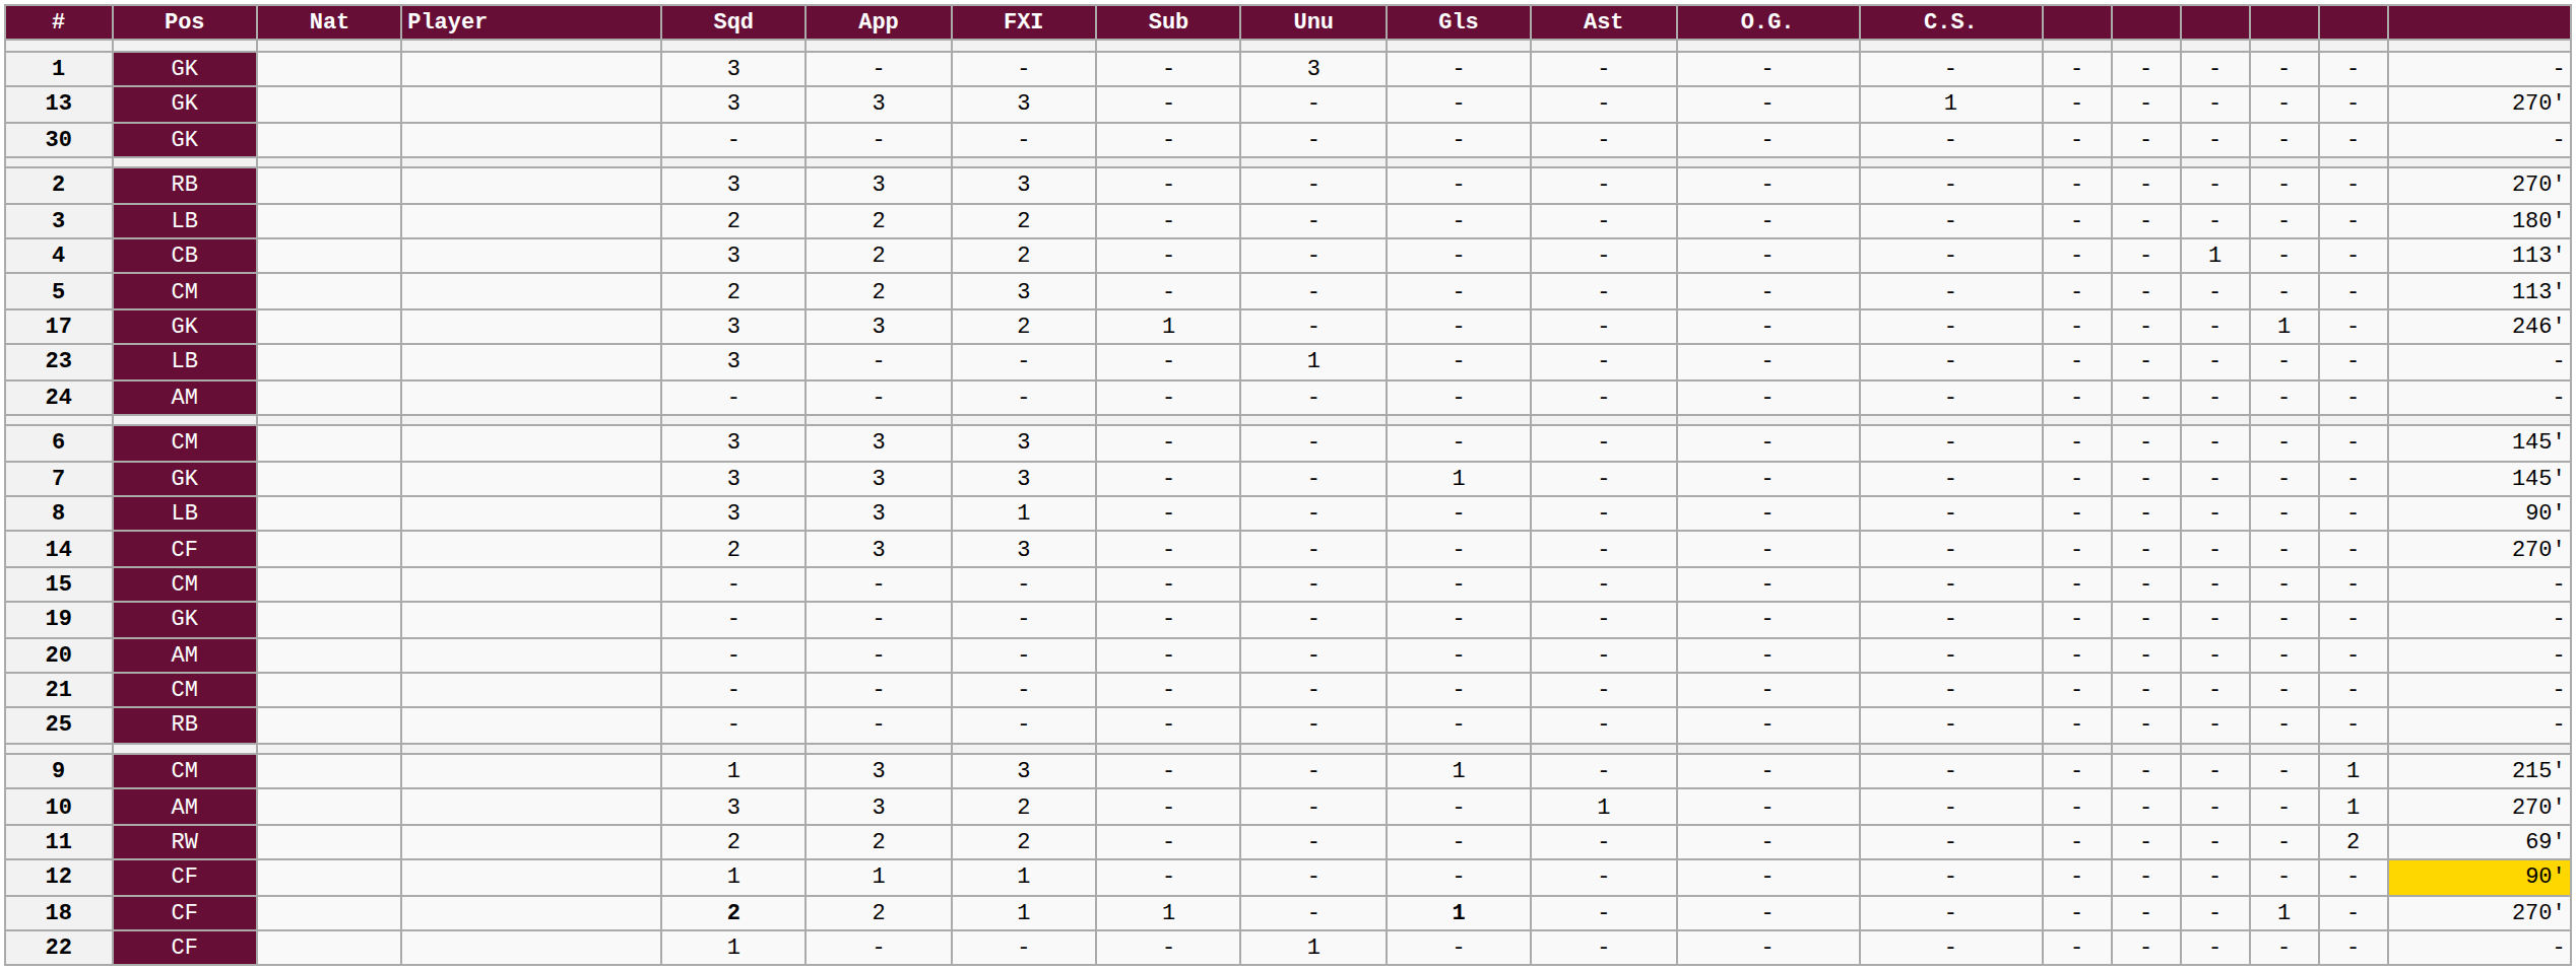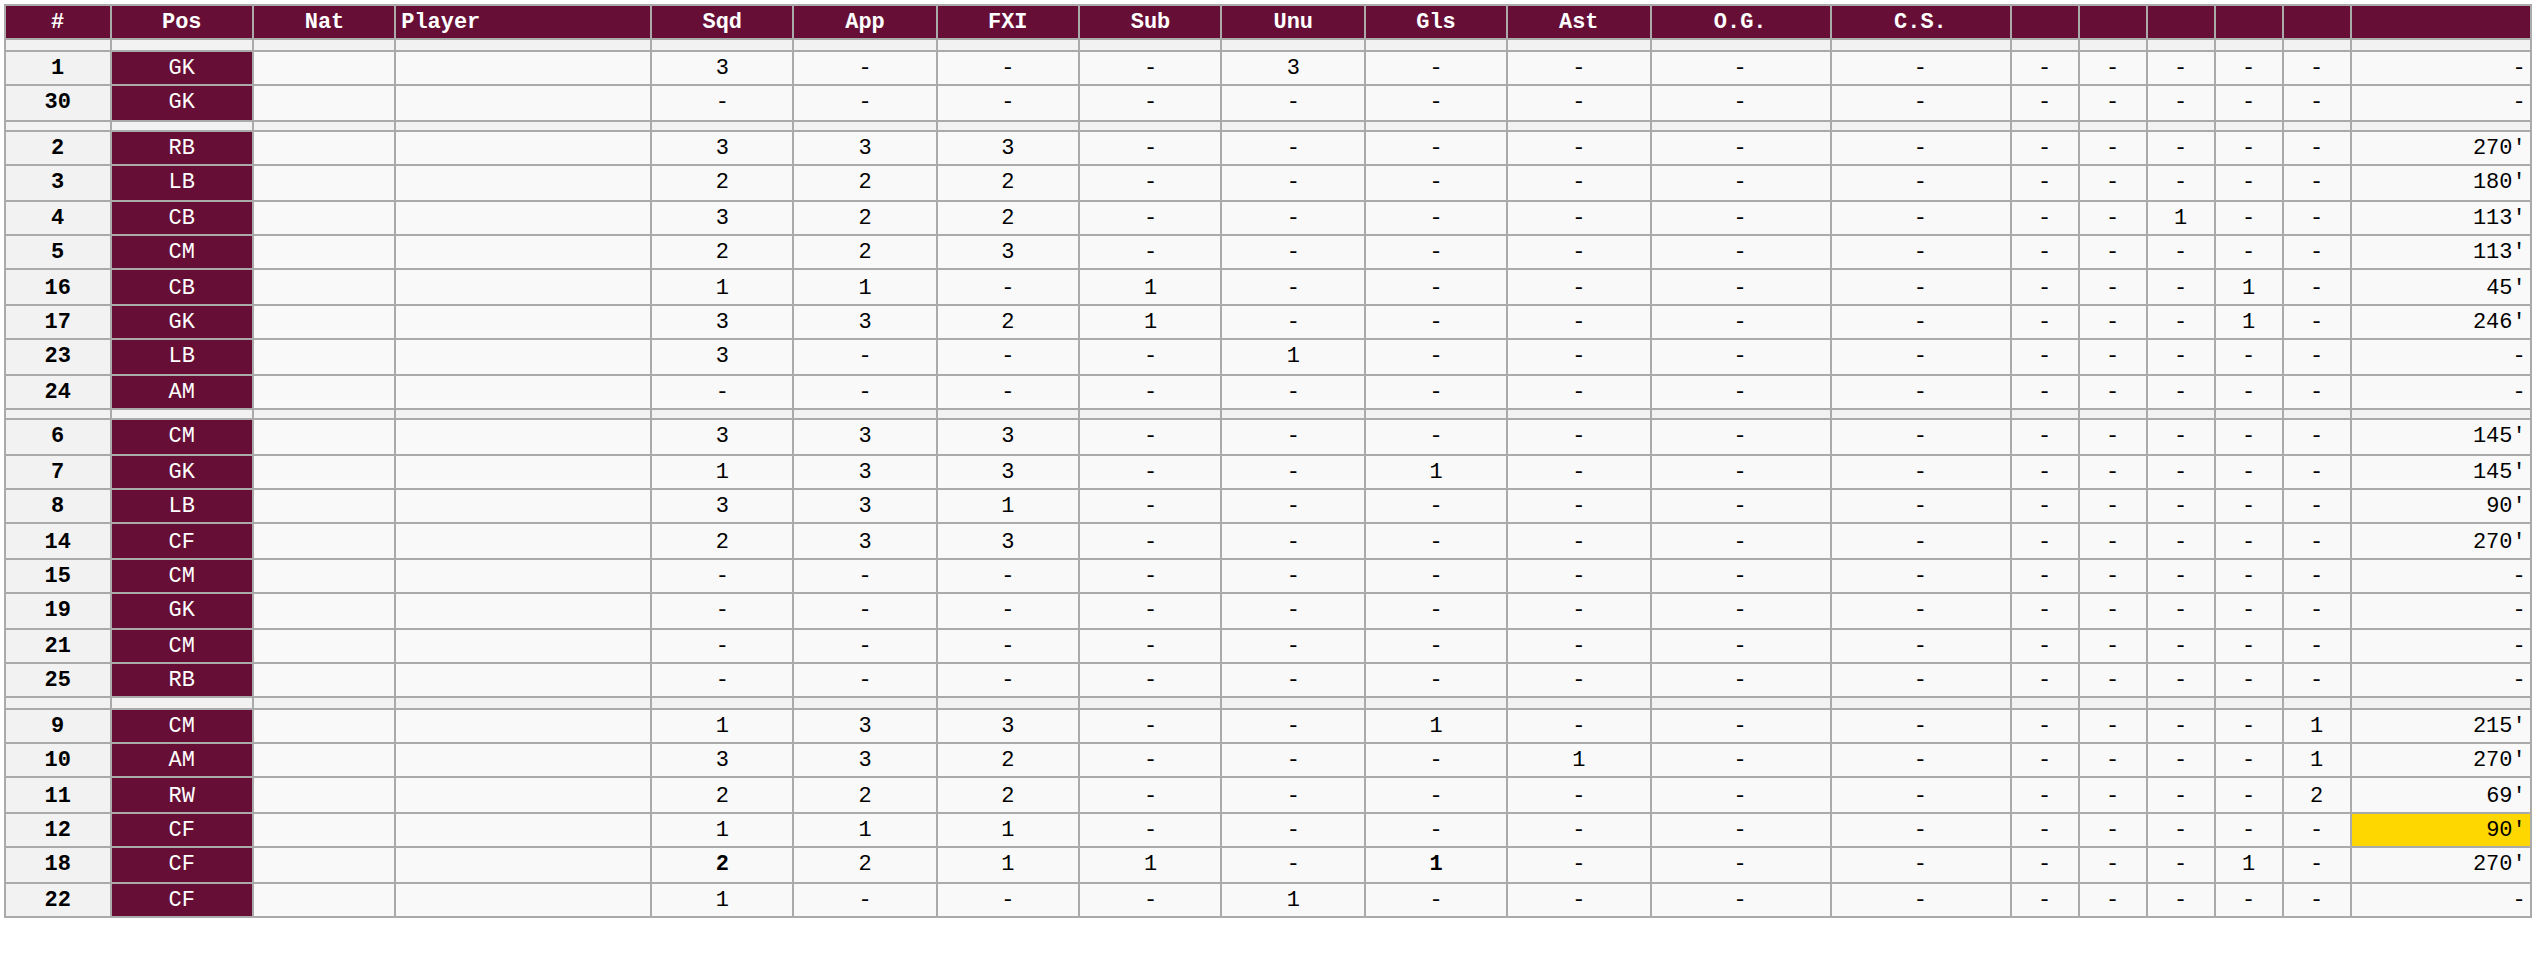 <table class="wikitable sortable" style="text-align:center; font-size:84.5%; width:100%;">
 <tr>
 <th style="background:#670E36; color:#FFFFFF; text-align:center;">#</th>
 <th style="background:#670E36; color:#FFFFFF; text-align:center;"><abbr>Pos</abbr></th>
 <th style="background:#670E36; color:#FFFFFF; text-align:center;"><abbr>Nat</abbr></th>
 <th style="background:#670E36; color:#FFFFFF; text-align:left;">Player</th>
 <th style="background:#670E36; color:#FFFFFF; text-align:center;"><abbr>Sqd</abbr></th>
 <th style="background:#670E36; color:#FFFFFF; text-align:center;"><abbr>App</abbr></th>
 <th style="background:#670E36; color:#FFFFFF; text-align:center;"><abbr>FXI</abbr></th>
 <th style="background:#670E36; color:#FFFFFF; text-align:center;"><abbr>Sub</abbr></th>
 <th style="background:#670E36; color:#FFFFFF; text-align:center;"><abbr>Unu</abbr></th>
 <th style="background:#670E36; color:#FFFFFF; text-align:center;"><abbr>Gls</abbr></th>
 <th style="background:#670E36; color:#FFFFFF; text-align:center;"><abbr>Ast</abbr></th>
 <th style="background:#670E36; color:#FFFFFF; text-align:center;"><abbr>O.G.</abbr></th>
 <th style="background:#670E36; color:#FFFFFF; text-align:center;"><abbr>C.S.</abbr></th>
 <th style="background:#670E36; color:#FFFFFF; text-align:center;"><abbr></abbr></th>
 <th style="background:#670E36; color:#FFFFFF; text-align:center;"><abbr></abbr></th>
 <th style="background:#670E36; color:#FFFFFF; text-align:center;"><abbr></abbr></th>
 <th style="background:#670E36; color:#FFFFFF; text-align:center;"><abbr></abbr></th>
 <th style="background:#670E36; color:#FFFFFF; text-align:center;"><abbr></abbr></th>
 <th style="background:#670E36; color:#FFFFFF; text-align:right;"><abbr></abbr></th>
 </tr>
 <tr>
 <th></th>
 <th></th>
 <th></th>
 <th></th>
 <th></th>
 <th></th>
 <th></th>
 <th></th>
 <th></th>
 <th></th>
 <th></th>
 <th></th>
 <th></th>
 <th></th>
 <th></th>
 <th></th>
 <th></th>
 <th></th>
 <th></th>
 </tr>
 <tr>
 <th>1</th>
 <td style="background:#670E36; color:#FFFFFF; text-align:center;">GK</td>
 <td></td>
 <td style="text-align:left;"></td>
 <td>3</td>
 <td>-</td>
 <td>-</td>
 <td>-</td>
 <td>3</td>
 <td>-</td>
 <td>-</td>
 <td>-</td>
 <td>-</td>
 <td>-</td>
 <td>-</td>
 <td>-</td>
 <td>-</td>
 <td>-</td>
 <td style="text-align:right;">-</td>
-</tr>
-<tr>
-<th>13</th>
-<td style="background:#670E36; color:#FFFFFF; text-align:center;">GK</td>
-<td></td>
-<td style="text-align:left;"></td>
-<td>3</td>
-<td>3</td>
-<td>3</td>
-<td>-</td>
-<td>-</td>
-<td>-</td>
-<td>-</td>
-<td>-</td>
-<td>1</td>
-<td>-</td>
-<td>-</td>
-<td>-</td>
-<td>-</td>
-<td>-</td>
-<td style="text-align:right;">270'</td>
 </tr>
 <tr>
 <th>30</th>
 <td style="background:#670E36; color:#FFFFFF; text-align:center;">GK</td>
 <td></td>
 <td style="text-align:left;"></td>
 <td>-</td>
 <td>-</td>
 <td>-</td>
 <td>-</td>
 <td>-</td>
 <td>-</td>
 <td>-</td>
 <td>-</td>
 <td>-</td>
 <td>-</td>
 <td>-</td>
 <td>-</td>
 <td>-</td>
 <td>-</td>
 <td style="text-align:right;">-</td>
 </tr>
 <tr>
 </tr>
 <tr>
 <th></th>
 <th></th>
 <th></th>
 <th></th>
 <th></th>
 <th></th>
 <th></th>
 <th></th>
 <th></th>
 <th></th>
 <th></th>
 <th></th>
 <th></th>
 <th></th>
 <th></th>
 <th></th>
 <th></th>
 <th></th>
 <th></th>
 </tr>
 <tr>
 <th>2</th>
 <td style="background:#670E36; color:#FFFFFF; text-align:center;">RB</td>
 <td></td>
 <td style="text-align:left;"></td>
 <td>3</td>
 <td>3</td>
 <td>3</td>
 <td>-</td>
 <td>-</td>
 <td>-</td>
 <td>-</td>
 <td>-</td>
 <td>-</td>
 <td>-</td>
 <td>-</td>
 <td>-</td>
 <td>-</td>
 <td>-</td>
 <td style="text-align:right;">270'</td>
 </tr>
 <tr>
 <th>3</th>
 <td style="background:#670E36; color:#FFFFFF; text-align:center;">LB</td>
 <td></td>
 <td style="text-align:left;"></td>
 <td>2</td>
 <td>2</td>
 <td>2</td>
 <td>-</td>
 <td>-</td>
 <td>-</td>
 <td>-</td>
 <td>-</td>
 <td>-</td>
 <td>-</td>
 <td>-</td>
 <td>-</td>
 <td>-</td>
 <td>-</td>
 <td style="text-align:right;">180'</td>
 </tr>
 <tr>
 <th>4</th>
 <td style="background:#670E36; color:#FFFFFF; text-align:center;">CB</td>
 <td></td>
 <td style="text-align:left;"></td>
 <td>3</td>
 <td>2</td>
 <td>2</td>
 <td>-</td>
 <td>-</td>
 <td>-</td>
 <td>-</td>
 <td>-</td>
 <td>-</td>
 <td>-</td>
 <td>-</td>
 <td>1</td>
 <td>-</td>
 <td>-</td>
 <td style="text-align:right;">113'</td>
 </tr>
 <tr>
 <th>5</th>
 <td style="background:#670E36; color:#FFFFFF; text-align:center;">CM</td>
 <td></td>
 <td style="text-align:left;"></td>
 <td>2</td>
 <td>2</td>
 <td>3</td>
 <td>-</td>
 <td>-</td>
 <td>-</td>
 <td>-</td>
 <td>-</td>
 <td>-</td>
 <td>-</td>
 <td>-</td>
 <td>-</td>
 <td>-</td>
 <td>-</td>
 <td style="text-align:right;">113'</td>
 </tr>
 <tr>
+<th>16</th>
+<td style="background:#670E36; color:#FFFFFF; text-align:center;">CB</td>
+<td></td>
+<td style="text-align:left;"></td>
+<td>1</td>
+<td>1</td>
+<td>-</td>
+<td>1</td>
+<td>-</td>
+<td>-</td>
+<td>-</td>
+<td>-</td>
+<td>-</td>
+<td>-</td>
+<td>-</td>
+<td>-</td>
+<td>1</td>
+<td>-</td>
+<td style="text-align:right;">45'</td>
+</tr>
+<tr>
 <th>17</th>
 <td style="background:#670E36; color:#FFFFFF; text-align:center;">GK</td>
 <td></td>
 <td style="text-align:left;"></td>
 <td>3</td>
 <td>3</td>
 <td>2</td>
 <td>1</td>
 <td>-</td>
 <td>-</td>
 <td>-</td>
 <td>-</td>
 <td>-</td>
 <td>-</td>
 <td>-</td>
 <td>-</td>
 <td>1</td>
 <td>-</td>
 <td style="text-align:right;">246'</td>
 </tr>
 <tr>
 <th>23</th>
 <td style="background:#670E36; color:#FFFFFF; text-align:center;">LB</td>
 <td></td>
 <td style="text-align:left;"></td>
 <td>3</td>
 <td>-</td>
 <td>-</td>
 <td>-</td>
 <td>1</td>
 <td>-</td>
 <td>-</td>
 <td>-</td>
 <td>-</td>
 <td>-</td>
 <td>-</td>
 <td>-</td>
 <td>-</td>
 <td>-</td>
 <td style="text-align:right;">-</td>
 </tr>
 <tr>
 <th>24</th>
 <td style="background:#670E36; color:#FFFFFF; text-align:center;">AM</td>
 <td></td>
 <td style="text-align:left;"></td>
 <td>-</td>
 <td>-</td>
 <td>-</td>
 <td>-</td>
 <td>-</td>
 <td>-</td>
 <td>-</td>
 <td>-</td>
 <td>-</td>
 <td>-</td>
 <td>-</td>
 <td>-</td>
 <td>-</td>
 <td>-</td>
 <td style="text-align:right;">-</td>
 </tr>
 <tr>
 <th></th>
 <th></th>
 <th></th>
 <th></th>
 <th></th>
 <th></th>
 <th></th>
 <th></th>
 <th></th>
 <th></th>
 <th></th>
 <th></th>
 <th></th>
 <th></th>
 <th></th>
 <th></th>
 <th></th>
 <th></th>
 <th></th>
 </tr>
 <tr>
 <th>6</th>
 <td style="background:#670E36; color:#FFFFFF; text-align:center;">CM</td>
 <td></td>
 <td style="text-align:left;"></td>
 <td>3</td>
 <td>3</td>
 <td>3</td>
 <td>-</td>
 <td>-</td>
 <td>-</td>
 <td>-</td>
 <td>-</td>
 <td>-</td>
 <td>-</td>
 <td>-</td>
 <td>-</td>
 <td>-</td>
 <td>-</td>
 <td style="text-align:right;">145'</td>
 </tr>
 <tr>
 <th>7</th>
 <td style="background:#670E36; color:#FFFFFF; text-align:center;">GK</td>
 <td></td>
 <td style="text-align:left;"></td>
-<td>3</td>
+<td>1</td>
 <td>3</td>
 <td>3</td>
 <td>-</td>
 <td>-</td>
 <td>1</td>
 <td>-</td>
 <td>-</td>
 <td>-</td>
 <td>-</td>
 <td>-</td>
 <td>-</td>
 <td>-</td>
 <td>-</td>
 <td style="text-align:right;">145'</td>
 </tr>
 <tr>
 <th>8</th>
 <td style="background:#670E36; color:#FFFFFF; text-align:center;">LB</td>
 <td></td>
 <td style="text-align:left;"></td>
 <td>3</td>
 <td>3</td>
 <td>1</td>
 <td>-</td>
 <td>-</td>
 <td>-</td>
 <td>-</td>
 <td>-</td>
 <td>-</td>
 <td>-</td>
 <td>-</td>
 <td>-</td>
 <td>-</td>
 <td>-</td>
 <td style="text-align:right;">90'</td>
 </tr>
 <tr>
 <th>14</th>
 <td style="background:#670E36; color:#FFFFFF; text-align:center;">CF</td>
 <td></td>
 <td style="text-align:left;"></td>
 <td>2</td>
 <td>3</td>
 <td>3</td>
 <td>-</td>
 <td>-</td>
 <td>-</td>
 <td>-</td>
 <td>-</td>
 <td>-</td>
 <td>-</td>
 <td>-</td>
 <td>-</td>
 <td>-</td>
 <td>-</td>
 <td style="text-align:right;">270'</td>
 </tr>
 <tr>
 <th>15</th>
 <td style="background:#670E36; color:#FFFFFF; text-align:center;">CM</td>
 <td></td>
 <td style="text-align:left;"></td>
 <td>-</td>
 <td>-</td>
 <td>-</td>
 <td>-</td>
 <td>-</td>
 <td>-</td>
 <td>-</td>
 <td>-</td>
 <td>-</td>
 <td>-</td>
 <td>-</td>
 <td>-</td>
 <td>-</td>
 <td>-</td>
 <td style="text-align:right;">-</td>
 </tr>
 <tr>
 <th>19</th>
 <td style="background:#670E36; color:#FFFFFF; text-align:center;">GK</td>
-<td></td>
-<td style="text-align:left;"></td>
-<td>-</td>
-<td>-</td>
-<td>-</td>
-<td>-</td>
-<td>-</td>
-<td>-</td>
-<td>-</td>
-<td>-</td>
-<td>-</td>
-<td>-</td>
-<td>-</td>
-<td>-</td>
-<td>-</td>
-<td>-</td>
-<td style="text-align:right;">-</td>
-</tr>
-<tr>
-<th>20</th>
-<td style="background:#670E36; color:#FFFFFF; text-align:center;">AM</td>
 <td></td>
 <td style="text-align:left;"></td>
 <td>-</td>
 <td>-</td>
 <td>-</td>
 <td>-</td>
 <td>-</td>
 <td>-</td>
 <td>-</td>
 <td>-</td>
 <td>-</td>
 <td>-</td>
 <td>-</td>
 <td>-</td>
 <td>-</td>
 <td>-</td>
 <td style="text-align:right;">-</td>
 </tr>
 <tr>
 <th>21</th>
 <td style="background:#670E36; color:#FFFFFF; text-align:center;">CM</td>
 <td></td>
 <td style="text-align:left;"></td>
 <td>-</td>
 <td>-</td>
 <td>-</td>
 <td>-</td>
 <td>-</td>
 <td>-</td>
 <td>-</td>
 <td>-</td>
 <td>-</td>
 <td>-</td>
 <td>-</td>
 <td>-</td>
 <td>-</td>
 <td>-</td>
 <td style="text-align:right;">-</td>
 </tr>
 <tr>
 <th>25</th>
 <td style="background:#670E36; color:#FFFFFF; text-align:center;">RB</td>
 <td></td>
 <td style="text-align:left;"></td>
 <td>-</td>
 <td>-</td>
 <td>-</td>
 <td>-</td>
 <td>-</td>
 <td>-</td>
 <td>-</td>
 <td>-</td>
 <td>-</td>
 <td>-</td>
 <td>-</td>
 <td>-</td>
 <td>-</td>
 <td>-</td>
 <td style="text-align:right;">-</td>
 </tr>
 <tr>
 <th></th>
 <th></th>
 <th></th>
 <th></th>
 <th></th>
 <th></th>
 <th></th>
 <th></th>
 <th></th>
 <th></th>
 <th></th>
 <th></th>
 <th></th>
 <th></th>
 <th></th>
 <th></th>
 <th></th>
 <th></th>
 <th></th>
 </tr>
 <tr>
 <th>9</th>
 <td style="background:#670E36; color:#FFFFFF; text-align:center;">CM</td>
 <td></td>
 <td style="text-align:left;"></td>
 <td>1</td>
 <td>3</td>
 <td>3</td>
 <td>-</td>
 <td>-</td>
 <td>1</td>
 <td>-</td>
 <td>-</td>
 <td>-</td>
 <td>-</td>
 <td>-</td>
 <td>-</td>
 <td>-</td>
 <td>1</td>
 <td style="text-align:right;">215'</td>
 </tr>
 <tr>
 <th>10</th>
 <td style="background:#670E36; color:#FFFFFF; text-align:center;">AM</td>
 <td></td>
 <td style="text-align:left;"></td>
 <td>3</td>
 <td>3</td>
 <td>2</td>
 <td>-</td>
 <td>-</td>
 <td>-</td>
 <td>1</td>
 <td>-</td>
 <td>-</td>
 <td>-</td>
 <td>-</td>
 <td>-</td>
 <td>-</td>
 <td>1</td>
 <td style="text-align:right;">270'</td>
 </tr>
 <tr>
 </tr>
 <tr>
 <th>11</th>
 <td style="background:#670E36; color:#FFFFFF; text-align:center;">RW</td>
 <td></td>
 <td style="text-align:left;"></td>
 <td>2</td>
 <td>2</td>
 <td>2</td>
 <td>-</td>
 <td>-</td>
 <td>-</td>
 <td>-</td>
 <td>-</td>
 <td>-</td>
 <td>-</td>
 <td>-</td>
 <td>-</td>
 <td>-</td>
 <td>2</td>
 <td style="text-align:right;">69'</td>
 </tr>
 <tr>
 <th>12</th>
 <td style="background:#670E36; color:#FFFFFF; text-align:center;">CF</td>
 <td></td>
 <td style="text-align:left;"></td>
 <td>1</td>
 <td>1</td>
 <td>1</td>
 <td>-</td>
 <td>-</td>
 <td>-</td>
 <td>-</td>
 <td>-</td>
 <td>-</td>
 <td>-</td>
 <td>-</td>
 <td>-</td>
 <td>-</td>
 <td>-</td>
 <td style="background: gold; text-align:right;">90'</td>
 </tr>
 <tr>
 <th>18</th>
 <td style="background:#670e36; color:#FFFFFF; text-align:center;">CF</td>
 <td></td>
 <td style="text-align:left;"></td>
 <td><strong>2</strong></td>
 <td>2</td>
 <td>1</td>
 <td>1</td>
 <td>-</td>
 <td><strong>1</strong></td>
 <td>-</td>
 <td>-</td>
 <td>-</td>
 <td>-</td>
 <td>-</td>
 <td>-</td>
 <td>1</td>
 <td>-</td>
 <td style="text-align:right;">270'</td>
 </tr>
 <tr>
 <th>22</th>
 <td style="background:#670E36; color:#FFFFFF; text-align:center;">CF</td>
 <td></td>
 <td style="text-align:left;"></td>
 <td>1</td>
 <td>-</td>
 <td>-</td>
 <td>-</td>
 <td>1</td>
 <td>-</td>
 <td>-</td>
 <td>-</td>
 <td>-</td>
 <td>-</td>
 <td>-</td>
 <td>-</td>
 <td>-</td>
 <td>-</td>
 <td style="text-align:right;">-</td>
 </tr>
 <tr>
 </tr>
 </table>
